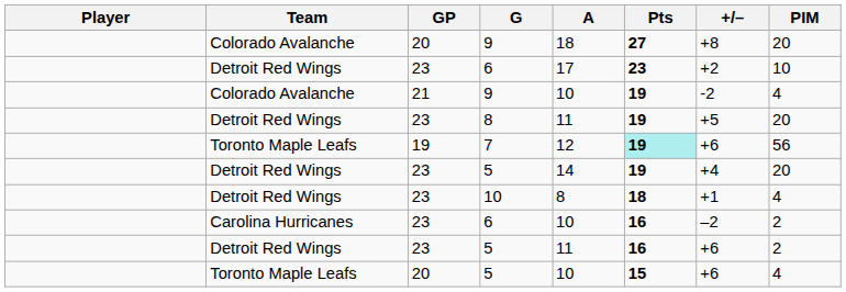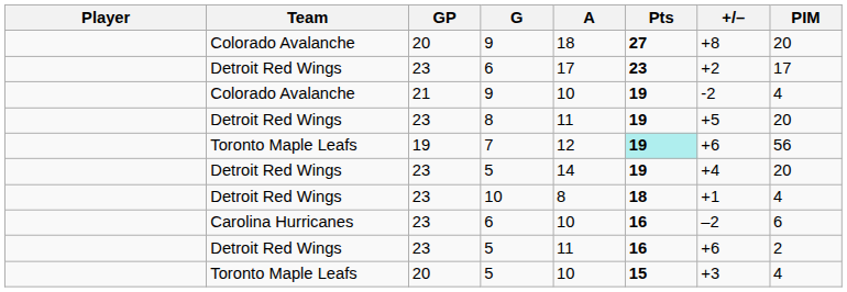 <table class="wikitable sortable">
 <tr>
 <th style="width:12em">Player</th>
 <th style="width:12em">Team</th>
 <th style="width:4em">GP</th>
 <th style="width:4em">G</th>
 <th style="width:4em">A</th>
 <th style="width:4em">Pts</th>
 <th style="width:4em">+/–</th>
 <th style="width:4em">PIM</th>
 </tr>
 <tr>
 <td></td>
 <td>Colorado Avalanche</td>
 <td>20</td>
 <td>9</td>
 <td>18</td>
 <td><strong>27</strong></td>
 <td>+8</td>
 <td>20</td>
 </tr>
 <tr>
 <td></td>
 <td>Detroit Red Wings</td>
 <td>23</td>
 <td>6</td>
 <td>17</td>
 <td><strong>23</strong></td>
 <td>+2</td>
-<td>10</td>
+<td>17</td>
 </tr>
 <tr>
 <td></td>
 <td>Colorado Avalanche</td>
 <td>21</td>
 <td>9</td>
 <td>10</td>
 <td><strong>19</strong></td>
 <td>-2</td>
 <td>4</td>
 </tr>
 <tr>
 <td></td>
 <td>Detroit Red Wings</td>
 <td>23</td>
 <td>8</td>
 <td>11</td>
 <td><strong>19</strong></td>
 <td>+5</td>
 <td>20</td>
 </tr>
 <tr>
 <td></td>
 <td>Toronto Maple Leafs</td>
 <td>19</td>
 <td>7</td>
 <td>12</td>
 <td style="background: paleturquoise;"><strong>19</strong></td>
 <td>+6</td>
 <td>56</td>
 </tr>
 <tr>
 <td></td>
 <td>Detroit Red Wings</td>
 <td>23</td>
 <td>5</td>
 <td>14</td>
 <td><strong>19</strong></td>
 <td>+4</td>
 <td>20</td>
 </tr>
 <tr>
 <td></td>
 <td>Detroit Red Wings</td>
 <td>23</td>
 <td>10</td>
 <td>8</td>
 <td><strong>18</strong></td>
 <td>+1</td>
 <td>4</td>
 </tr>
 <tr>
 <td></td>
 <td>Carolina Hurricanes</td>
 <td>23</td>
 <td>6</td>
 <td>10</td>
 <td><strong>16</strong></td>
 <td>–2</td>
-<td>2</td>
+<td>6</td>
 </tr>
 <tr>
 <td></td>
 <td>Detroit Red Wings</td>
 <td>23</td>
 <td>5</td>
 <td>11</td>
 <td><strong>16</strong></td>
 <td>+6</td>
 <td>2</td>
 </tr>
 <tr>
 <td></td>
 <td>Toronto Maple Leafs</td>
 <td>20</td>
 <td>5</td>
 <td>10</td>
 <td><strong>15</strong></td>
-<td>+6</td>
+<td>+3</td>
 <td>4</td>
 </tr>
 </table>
